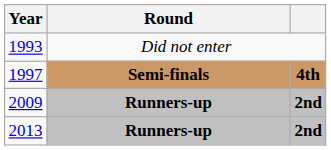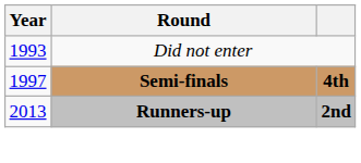 <table class="wikitable" style="text-align: center; font-size:90%">
 <tr>
 <th>Year</th>
 <th style="width:200px">Round</th>
 <th></th>
 </tr>
 <tr>
 <td><a href='#'>1993</a></td>
 <td colspan="2"><em>Did not enter</em></td>
 </tr>
 <tr>
 <td><a href='#'>1997</a></td>
 <td bgcolor="cc9966"><strong>Semi-finals</strong></td>
 <td bgcolor="cc9966"><strong>4th</strong></td>
 </tr>
 <tr>
-<td><a href='#'>2009</a></td>
-<td bgcolor=Silver><strong>Runners-up</strong></td>
-<td bgcolor=Silver><strong>2nd</strong></td>
-</tr>
-<tr>
 <td><a href='#'>2013</a></td>
 <td bgcolor=Silver><strong>Runners-up</strong></td>
 <td bgcolor=Silver><strong>2nd</strong></td>
 </tr>
 </table>
